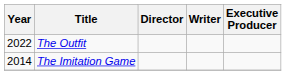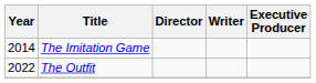 <table class="wikitable">
 <tr>
 <th>Year</th>
 <th>Title</th>
 <th>Director</th>
 <th>Writer</th>
 <th>Executive<br>Producer</th>
 </tr>
 <tr>
+<td>2014</td>
+<td><em><a href='#'>The Imitation Game</a></em></td>
+<td></td>
+<td></td>
+<td></td>
+</tr>
+<tr>
 <td>2022</td>
 <td><em><a href='#'>The Outfit</a></em></td>
 <td></td>
 <td></td>
 <td></td>
 </tr>
 <tr>
-<td>2014</td>
-<td><em><a href='#'>The Imitation Game</a></em></td>
-<td></td>
-<td></td>
-<td></td>
-</tr>
-<tr>
 </tr>
 </table>
